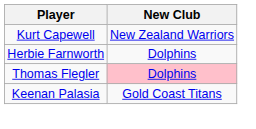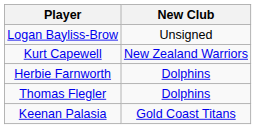 <table class="wikitable sortable" style="text-align: center; font-size:90%">
 <tr style="background:#efefef;">
 <th>Player</th>
 <th>New Club</th>
+</tr>
+<tr>
+<td><a href='#'>Logan Bayliss-Brow</a></td>
+<td>Unsigned</td>
 </tr>
 <tr>
 <td><a href='#'>Kurt Capewell</a></td>
 <td><a href='#'>New Zealand Warriors</a></td>
 </tr>
 <tr>
 <td><a href='#'>Herbie Farnworth</a></td>
 <td><a href='#'>Dolphins</a></td>
 </tr>
 <tr>
 <td><a href='#'>Thomas Flegler</a></td>
-<td style="background: pink;"><a href='#'>Dolphins</a></td>
+<td><a href='#'>Dolphins</a></td>
 </tr>
 <tr>
 <td><a href='#'>Keenan Palasia</a></td>
 <td><a href='#'>Gold Coast Titans</a></td>
 </tr>
 </table>
